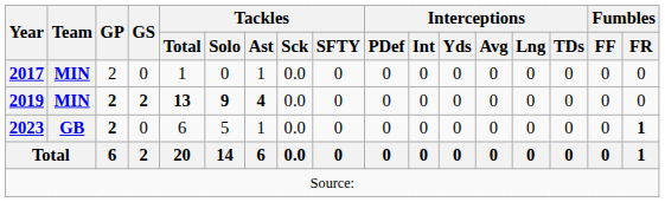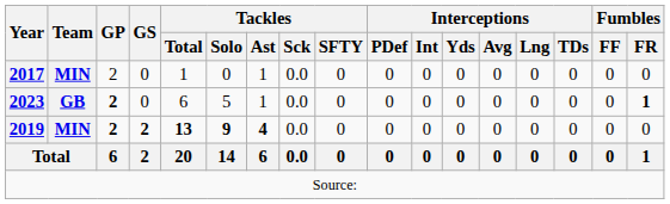 <table class="wikitable" style="text-align: center;">
 <tr>
 <th rowspan=2>Year</th>
 <th rowspan=2>Team</th>
 <th rowspan=2>GP</th>
 <th rowspan=2>GS</th>
 <th colspan=5>Tackles</th>
 <th colspan=6>Interceptions</th>
 <th colspan=2>Fumbles</th>
 </tr>
 <tr>
 <th>Total</th>
 <th>Solo</th>
 <th>Ast</th>
 <th>Sck</th>
 <th>SFTY</th>
 <th>PDef</th>
 <th>Int</th>
 <th>Yds</th>
 <th>Avg</th>
 <th>Lng</th>
 <th>TDs</th>
 <th>FF</th>
 <th>FR</th>
 </tr>
 <tr>
 <th><a href='#'>2017</a></th>
 <th><a href='#'>MIN</a></th>
 <td>2</td>
 <td>0</td>
 <td>1</td>
 <td>0</td>
 <td>1</td>
 <td>0.0</td>
 <td>0</td>
 <td>0</td>
 <td>0</td>
 <td>0</td>
 <td>0</td>
 <td>0</td>
 <td>0</td>
 <td>0</td>
 <td>0</td>
 </tr>
 <tr>
+<th><a href='#'>2023</a></th>
+<th><a href='#'>GB</a></th>
+<td><strong>2</strong></td>
+<td>0</td>
+<td>6</td>
+<td>5</td>
+<td>1</td>
+<td>0.0</td>
+<td>0</td>
+<td>0</td>
+<td>0</td>
+<td>0</td>
+<td>0</td>
+<td>0</td>
+<td>0</td>
+<td>0</td>
+<td><strong>1</strong></td>
+</tr>
+<tr>
 <th><a href='#'>2019</a></th>
 <th><a href='#'>MIN</a></th>
 <td><strong>2</strong></td>
 <td><strong>2</strong></td>
 <td><strong>13</strong></td>
 <td><strong>9</strong></td>
 <td><strong>4</strong></td>
 <td>0.0</td>
 <td>0</td>
 <td>0</td>
 <td>0</td>
 <td>0</td>
 <td>0</td>
 <td>0</td>
 <td>0</td>
 <td>0</td>
 <td>0</td>
-</tr>
-<tr>
-<th><a href='#'>2023</a></th>
-<th><a href='#'>GB</a></th>
-<td><strong>2</strong></td>
-<td>0</td>
-<td>6</td>
-<td>5</td>
-<td>1</td>
-<td>0.0</td>
-<td>0</td>
-<td>0</td>
-<td>0</td>
-<td>0</td>
-<td>0</td>
-<td>0</td>
-<td>0</td>
-<td>0</td>
-<td><strong>1</strong></td>
 </tr>
 <tr>
 <th colspan="2">Total</th>
 <th>6</th>
 <th>2</th>
 <th>20</th>
 <th>14</th>
 <th>6</th>
 <th>0.0</th>
 <th>0</th>
 <th>0</th>
 <th>0</th>
 <th>0</th>
 <th>0</th>
 <th>0</th>
 <th>0</th>
 <th>0</th>
 <th>1</th>
 </tr>
 <tr>
 <td colspan="17"><small>Source: </small></td>
 </tr>
 </table>
